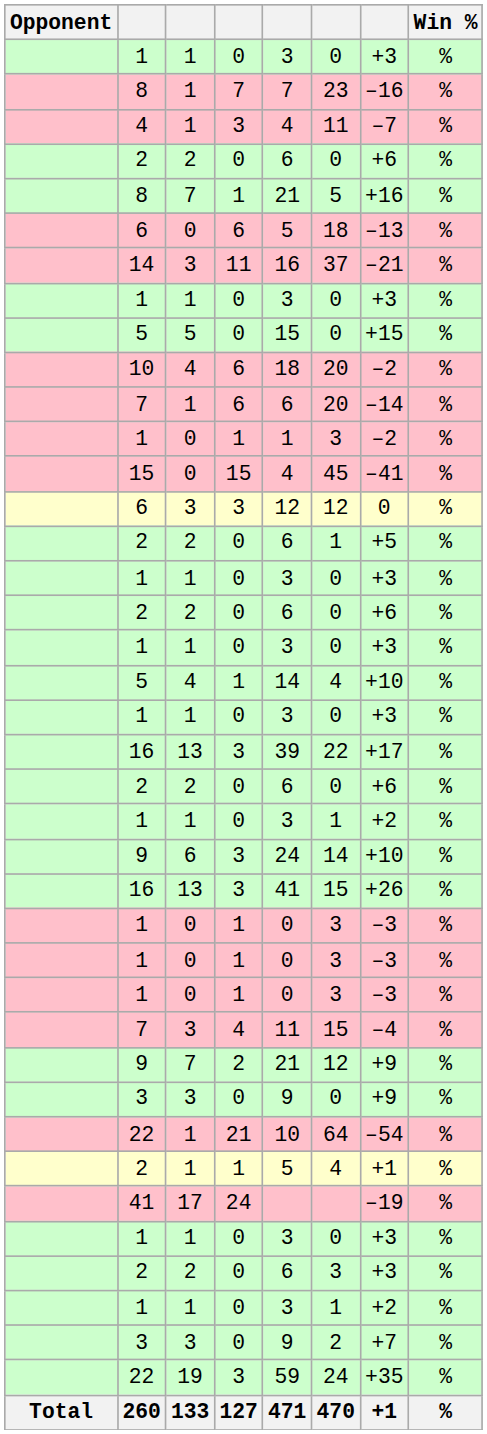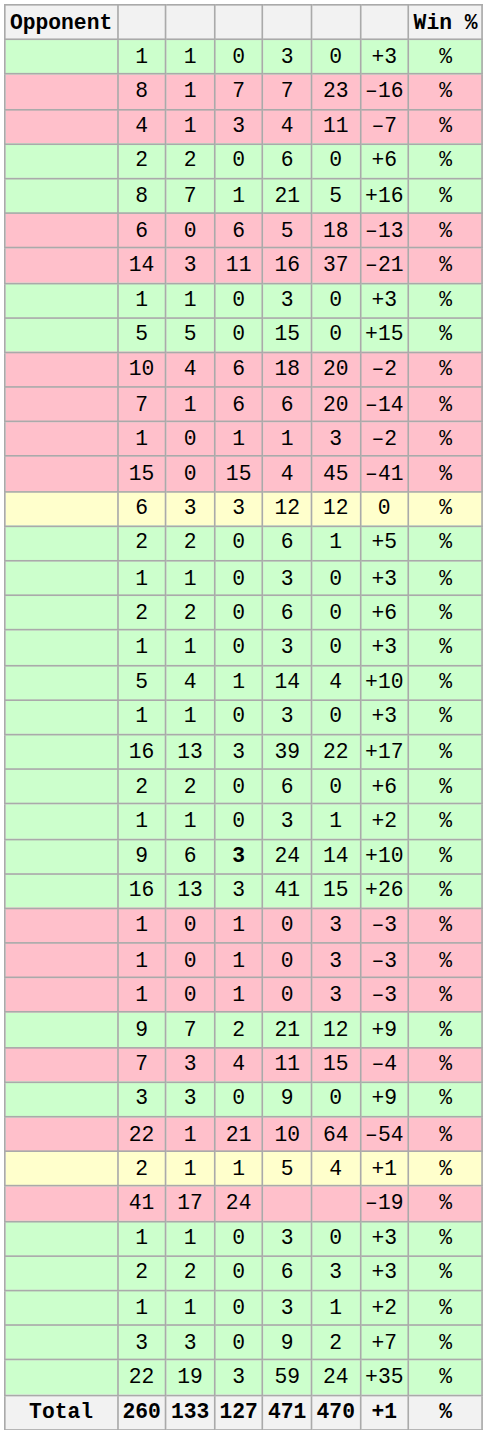 <table class="wikitable sortable"  style="text-align: center;">
 <tr>
 <th>Opponent</th>
 <th></th>
 <th></th>
 <th></th>
 <th></th>
 <th></th>
 <th></th>
 <th>Win %</th>
 </tr>
 <tr bgcolor=ccffcc>
 <td align="left"></td>
 <td>1</td>
 <td>1</td>
 <td>0</td>
 <td>3</td>
 <td>0</td>
 <td>+3</td>
 <td>%</td>
 </tr>
 <tr bgcolor=pink>
 <td align="left"></td>
 <td>8</td>
 <td>1</td>
 <td>7</td>
 <td>7</td>
 <td>23</td>
 <td>–16</td>
 <td>%</td>
 </tr>
 <tr bgcolor=pink>
 <td align="left"></td>
 <td>4</td>
 <td>1</td>
 <td>3</td>
 <td>4</td>
 <td>11</td>
 <td>–7</td>
 <td>%</td>
 </tr>
 <tr bgcolor=ccffcc>
 <td align="left"></td>
 <td>2</td>
 <td>2</td>
 <td>0</td>
 <td>6</td>
 <td>0</td>
 <td>+6</td>
 <td>%</td>
 </tr>
 <tr bgcolor=ccffcc>
 <td align="left"></td>
 <td>8</td>
 <td>7</td>
 <td>1</td>
 <td>21</td>
 <td>5</td>
 <td>+16</td>
 <td>%</td>
 </tr>
 <tr bgcolor=pink>
 <td align="left"></td>
 <td>6</td>
 <td>0</td>
 <td>6</td>
 <td>5</td>
 <td>18</td>
 <td>–13</td>
 <td>%</td>
 </tr>
 <tr bgcolor=pink>
 <td align="left"></td>
 <td>14</td>
 <td>3</td>
 <td>11</td>
 <td>16</td>
 <td>37</td>
 <td>–21</td>
 <td>%</td>
 </tr>
 <tr bgcolor=ccffcc>
 <td align="left"></td>
 <td>1</td>
 <td>1</td>
 <td>0</td>
 <td>3</td>
 <td>0</td>
 <td>+3</td>
 <td>%</td>
 </tr>
 <tr bgcolor=ccffcc>
 <td align="left"></td>
 <td>5</td>
 <td>5</td>
 <td>0</td>
 <td>15</td>
 <td>0</td>
 <td>+15</td>
 <td>%</td>
 </tr>
 <tr bgcolor=pink>
 <td align="left"></td>
 <td>10</td>
 <td>4</td>
 <td>6</td>
 <td>18</td>
 <td>20</td>
 <td>–2</td>
 <td>%</td>
 </tr>
 <tr bgcolor=pink>
 <td align="left"></td>
 <td>7</td>
 <td>1</td>
 <td>6</td>
 <td>6</td>
 <td>20</td>
 <td>–14</td>
 <td>%</td>
 </tr>
 <tr bgcolor=pink>
 <td align="left"></td>
 <td>1</td>
 <td>0</td>
 <td>1</td>
 <td>1</td>
 <td>3</td>
 <td>–2</td>
 <td>%</td>
 </tr>
 <tr bgcolor=pink>
 <td align="left"></td>
 <td>15</td>
 <td>0</td>
 <td>15</td>
 <td>4</td>
 <td>45</td>
 <td>–41</td>
 <td>%</td>
 </tr>
 <tr bgcolor=FFFFCC>
 <td align="left"></td>
 <td>6</td>
 <td>3</td>
 <td>3</td>
 <td>12</td>
 <td>12</td>
 <td>0</td>
 <td>%</td>
 </tr>
 <tr bgcolor=ccffcc>
 <td align="left"></td>
 <td>2</td>
 <td>2</td>
 <td>0</td>
 <td>6</td>
 <td>1</td>
 <td>+5</td>
 <td>%</td>
 </tr>
 <tr bgcolor=ccffcc>
 <td align="left"></td>
 <td>1</td>
 <td>1</td>
 <td>0</td>
 <td>3</td>
 <td>0</td>
 <td>+3</td>
 <td>%</td>
 </tr>
 <tr bgcolor=ccffcc>
 <td align="left"></td>
 <td>2</td>
 <td>2</td>
 <td>0</td>
 <td>6</td>
 <td>0</td>
 <td>+6</td>
 <td>%</td>
 </tr>
 <tr bgcolor=ccffcc>
 <td align="left"></td>
 <td>1</td>
 <td>1</td>
 <td>0</td>
 <td>3</td>
 <td>0</td>
 <td>+3</td>
 <td>%</td>
 </tr>
 <tr bgcolor=ccffcc>
 <td align="left"></td>
 <td>5</td>
 <td>4</td>
 <td>1</td>
 <td>14</td>
 <td>4</td>
 <td>+10</td>
 <td>%</td>
 </tr>
 <tr bgcolor=ccffcc>
 <td align="left"></td>
 <td>1</td>
 <td>1</td>
 <td>0</td>
 <td>3</td>
 <td>0</td>
 <td>+3</td>
 <td>%</td>
 </tr>
 <tr bgcolor=ccffcc>
 <td align="left"></td>
 <td>16</td>
 <td>13</td>
 <td>3</td>
 <td>39</td>
 <td>22</td>
 <td>+17</td>
 <td>%</td>
 </tr>
 <tr bgcolor=ccffcc>
 <td align="left"></td>
 <td>2</td>
 <td>2</td>
 <td>0</td>
 <td>6</td>
 <td>0</td>
 <td>+6</td>
 <td>%</td>
 </tr>
 <tr bgcolor=ccffcc>
 <td align="left"></td>
 <td>1</td>
 <td>1</td>
 <td>0</td>
 <td>3</td>
 <td>1</td>
 <td>+2</td>
 <td>%</td>
 </tr>
 <tr bgcolor=ccffcc>
 <td align="left"></td>
 <td>9</td>
 <td>6</td>
-<td>3</td>
+<td><strong>3</strong></td>
 <td>24</td>
 <td>14</td>
 <td>+10</td>
 <td>%</td>
 </tr>
 <tr bgcolor=ccffcc>
 <td align="left"></td>
 <td>16</td>
 <td>13</td>
 <td>3</td>
 <td>41</td>
 <td>15</td>
 <td>+26</td>
 <td>%</td>
 </tr>
 <tr bgcolor=pink>
 <td align="left"></td>
 <td>1</td>
 <td>0</td>
 <td>1</td>
 <td>0</td>
 <td>3</td>
 <td>–3</td>
 <td>%</td>
 </tr>
 <tr bgcolor=pink>
 <td align="left"></td>
 <td>1</td>
 <td>0</td>
 <td>1</td>
 <td>0</td>
 <td>3</td>
 <td>–3</td>
 <td>%</td>
 </tr>
 <tr bgcolor=pink>
 <td align="left"></td>
 <td>1</td>
 <td>0</td>
 <td>1</td>
 <td>0</td>
 <td>3</td>
 <td>–3</td>
 <td>%</td>
 </tr>
+<tr bgcolor=ccffcc>
+<td align="left"></td>
+<td>9</td>
+<td>7</td>
+<td>2</td>
+<td>21</td>
+<td>12</td>
+<td>+9</td>
+<td>%</td>
+</tr>
 <tr bgcolor=pink>
 <td align="left"></td>
 <td>7</td>
 <td>3</td>
 <td>4</td>
 <td>11</td>
 <td>15</td>
 <td>–4</td>
-<td>%</td>
-</tr>
-<tr bgcolor=ccffcc>
-<td align="left"></td>
-<td>9</td>
-<td>7</td>
-<td>2</td>
-<td>21</td>
-<td>12</td>
-<td>+9</td>
 <td>%</td>
 </tr>
 <tr bgcolor=ccffcc>
 <td align="left"></td>
 <td>3</td>
 <td>3</td>
 <td>0</td>
 <td>9</td>
 <td>0</td>
 <td>+9</td>
 <td>%</td>
 </tr>
 <tr bgcolor=pink>
 <td align="left"></td>
 <td>22</td>
 <td>1</td>
 <td>21</td>
 <td>10</td>
 <td>64</td>
 <td>–54</td>
 <td>%</td>
 </tr>
 <tr bgcolor=FFFFCC>
 <td align="left"></td>
 <td>2</td>
 <td>1</td>
 <td>1</td>
 <td>5</td>
 <td>4</td>
 <td>+1</td>
 <td>%</td>
 </tr>
 <tr bgcolor=pink>
 <td align="left"></td>
 <td>41</td>
 <td>17</td>
 <td>24</td>
 <td></td>
 <td></td>
 <td>–19</td>
 <td>%</td>
 </tr>
 <tr bgcolor=ccffcc>
 <td align="left"></td>
 <td>1</td>
 <td>1</td>
 <td>0</td>
 <td>3</td>
 <td>0</td>
 <td>+3</td>
 <td>%</td>
 </tr>
 <tr bgcolor=ccffcc>
 <td align="left"></td>
 <td>2</td>
 <td>2</td>
 <td>0</td>
 <td>6</td>
 <td>3</td>
 <td>+3</td>
 <td>%</td>
 </tr>
 <tr bgcolor=ccffcc>
 <td align="left"></td>
 <td>1</td>
 <td>1</td>
 <td>0</td>
 <td>3</td>
 <td>1</td>
 <td>+2</td>
 <td>%</td>
 </tr>
 <tr bgcolor=ccffcc>
 <td align="left"></td>
 <td>3</td>
 <td>3</td>
 <td>0</td>
 <td>9</td>
 <td>2</td>
 <td>+7</td>
 <td>%</td>
 </tr>
 <tr bgcolor=ccffcc>
 <td align="left"></td>
 <td>22</td>
 <td>19</td>
 <td>3</td>
 <td>59</td>
 <td>24</td>
 <td>+35</td>
 <td>%</td>
 </tr>
 <tr>
 <th>Total </th>
 <th>260</th>
 <th>133</th>
 <th>127</th>
 <th>471</th>
 <th>470</th>
 <th>+1</th>
 <th>%</th>
 </tr>
 </table>
